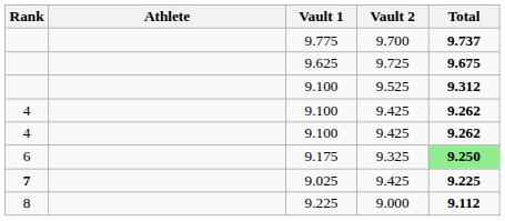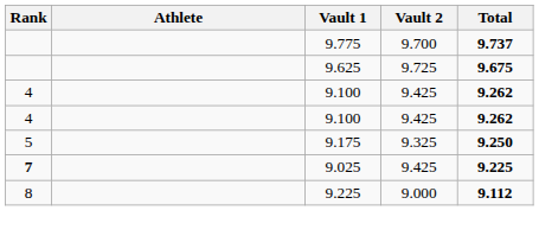 <table class=wikitable style="text-align:center">
 <tr>
 <th width=40>Rank</th>
 <th width=250>Athlete</th>
 <th width=70>Vault 1</th>
 <th width=70>Vault 2</th>
 <th width=70>Total</th>
 </tr>
 <tr>
 <td></td>
 <td align=left></td>
 <td>9.775</td>
 <td>9.700</td>
 <td><strong>9.737</strong></td>
 </tr>
 <tr>
 <td></td>
 <td align=left></td>
 <td>9.625</td>
 <td>9.725</td>
 <td><strong>9.675</strong></td>
 </tr>
 <tr>
-<td></td>
-<td align=left></td>
-<td>9.100</td>
-<td>9.525</td>
-<td><strong>9.312</strong></td>
-</tr>
-<tr>
 <td>4</td>
 <td align=left></td>
 <td>9.100</td>
 <td>9.425</td>
 <td><strong>9.262</strong></td>
 </tr>
 <tr>
 <td>4</td>
 <td align=left></td>
 <td>9.100</td>
 <td>9.425</td>
 <td><strong>9.262</strong></td>
 </tr>
 <tr>
-<td>6</td>
+<td>5</td>
 <td align=left></td>
 <td>9.175</td>
 <td>9.325</td>
-<td style="background: lightgreen;"><strong>9.250</strong></td>
+<td><strong>9.250</strong></td>
 </tr>
 <tr>
 <td><strong>7</strong></td>
 <td align=left></td>
 <td>9.025</td>
 <td>9.425</td>
 <td><strong>9.225</strong></td>
 </tr>
 <tr>
 <td>8</td>
 <td align=left></td>
 <td>9.225</td>
 <td>9.000</td>
 <td><strong>9.112</strong></td>
 </tr>
 </table>
